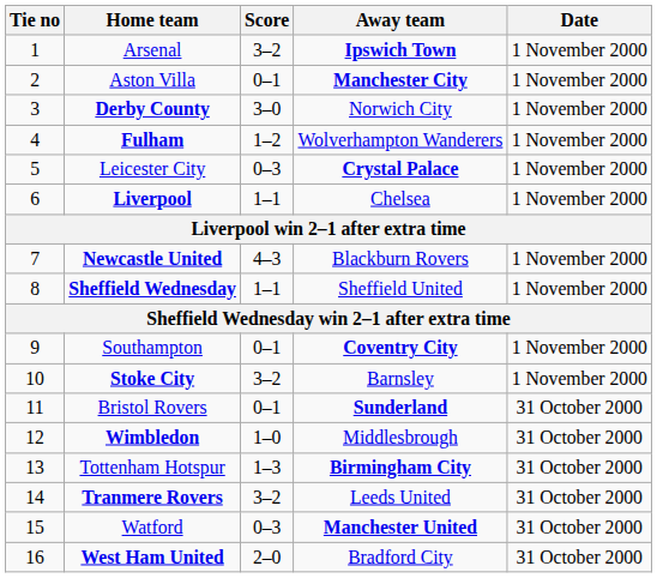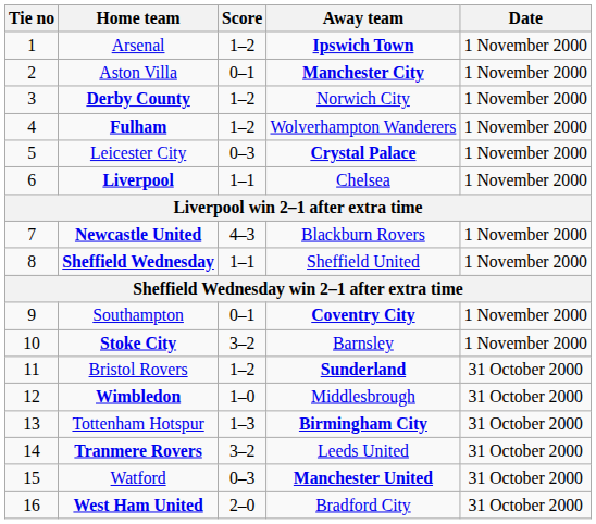 <table class="wikitable" style="text-align: center">
 <tr>
 <th>Tie no</th>
 <th>Home team</th>
 <th>Score</th>
 <th>Away team</th>
 <th>Date</th>
 </tr>
 <tr>
 <td>1</td>
 <td><a href='#'>Arsenal</a></td>
-<td>3–2</td>
+<td>1–2</td>
 <td><strong><a href='#'>Ipswich Town</a></strong></td>
 <td>1 November 2000</td>
 </tr>
 <tr>
 <td>2</td>
 <td><a href='#'>Aston Villa</a></td>
 <td>0–1</td>
 <td><strong><a href='#'>Manchester City</a></strong></td>
 <td>1 November 2000</td>
 </tr>
 <tr>
 <td>3</td>
 <td><strong><a href='#'>Derby County</a></strong></td>
-<td>3–0</td>
+<td>1–2</td>
 <td><a href='#'>Norwich City</a></td>
 <td>1 November 2000</td>
 </tr>
 <tr>
 <td>4</td>
 <td><strong><a href='#'>Fulham</a></strong></td>
 <td>1–2</td>
 <td><a href='#'>Wolverhampton Wanderers</a></td>
 <td>1 November 2000</td>
 </tr>
 <tr>
 <td>5</td>
 <td><a href='#'>Leicester City</a></td>
 <td>0–3</td>
 <td><strong><a href='#'>Crystal Palace</a></strong></td>
 <td>1 November 2000</td>
 </tr>
 <tr>
 <td>6</td>
 <td><strong><a href='#'>Liverpool</a></strong></td>
 <td>1–1</td>
 <td><a href='#'>Chelsea</a></td>
 <td>1 November 2000</td>
 </tr>
 <tr>
 <th colspan="5">Liverpool win 2–1 after extra time</th>
 </tr>
 <tr>
 <td>7</td>
 <td><strong><a href='#'>Newcastle United</a></strong></td>
 <td>4–3</td>
 <td><a href='#'>Blackburn Rovers</a></td>
 <td>1 November 2000</td>
 </tr>
 <tr>
 <td>8</td>
 <td><strong><a href='#'>Sheffield Wednesday</a></strong></td>
 <td>1–1</td>
 <td><a href='#'>Sheffield United</a></td>
 <td>1 November 2000</td>
 </tr>
 <tr>
 <th colspan="5">Sheffield Wednesday win 2–1 after extra time</th>
 </tr>
 <tr>
 <td>9</td>
 <td><a href='#'>Southampton</a></td>
 <td>0–1</td>
 <td><strong><a href='#'>Coventry City</a></strong></td>
 <td>1 November 2000</td>
 </tr>
 <tr>
 <td>10</td>
 <td><strong><a href='#'>Stoke City</a></strong></td>
 <td>3–2</td>
 <td><a href='#'>Barnsley</a></td>
 <td>1 November 2000</td>
 </tr>
 <tr>
 <td>11</td>
 <td><a href='#'>Bristol Rovers</a></td>
-<td>0–1</td>
+<td>1–2</td>
 <td><strong><a href='#'>Sunderland</a></strong></td>
 <td>31 October 2000</td>
 </tr>
 <tr>
 <td>12</td>
 <td><strong><a href='#'>Wimbledon</a></strong></td>
 <td>1–0</td>
 <td><a href='#'>Middlesbrough</a></td>
 <td>31 October 2000</td>
 </tr>
 <tr>
 <td>13</td>
 <td><a href='#'>Tottenham Hotspur</a></td>
 <td>1–3</td>
 <td><strong><a href='#'>Birmingham City</a></strong></td>
 <td>31 October 2000</td>
 </tr>
 <tr>
 <td>14</td>
 <td><strong><a href='#'>Tranmere Rovers</a></strong></td>
 <td>3–2</td>
 <td><a href='#'>Leeds United</a></td>
 <td>31 October 2000</td>
 </tr>
 <tr>
 <td>15</td>
 <td><a href='#'>Watford</a></td>
 <td>0–3</td>
 <td><strong><a href='#'>Manchester United</a></strong></td>
 <td>31 October 2000</td>
 </tr>
 <tr>
 <td>16</td>
 <td><strong><a href='#'>West Ham United</a></strong></td>
 <td>2–0</td>
 <td><a href='#'>Bradford City</a></td>
 <td>31 October 2000</td>
 </tr>
 </table>
